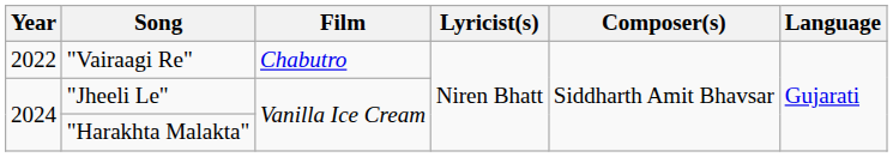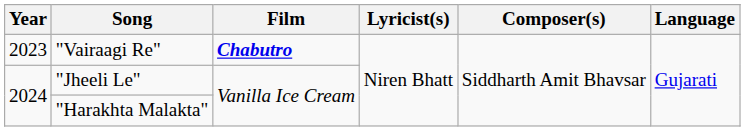 <table class="wikitable">
 <tr>
 <th>Year</th>
 <th>Song</th>
 <th>Film</th>
 <th>Lyricist(s)</th>
 <th>Composer(s)</th>
 <th>Language</th>
 </tr>
 <tr>
-<td>2022</td>
+<td>2023</td>
 <td>"Vairaagi Re"</td>
-<td><em><a href='#'>Chabutro</a></em></td>
+<td><strong><em><a href='#'>Chabutro</a></em></strong></td>
 <td rowspan="3">Niren Bhatt</td>
 <td rowspan="3">Siddharth Amit Bhavsar</td>
 <td rowspan="3"><a href='#'>Gujarati</a></td>
 </tr>
 <tr>
 <td rowspan="2">2024</td>
 <td>"Jheeli Le"</td>
 <td rowspan="2"><em>Vanilla Ice Cream</em></td>
 </tr>
 <tr>
 <td>"Harakhta Malakta"</td>
 </tr>
 </table>
